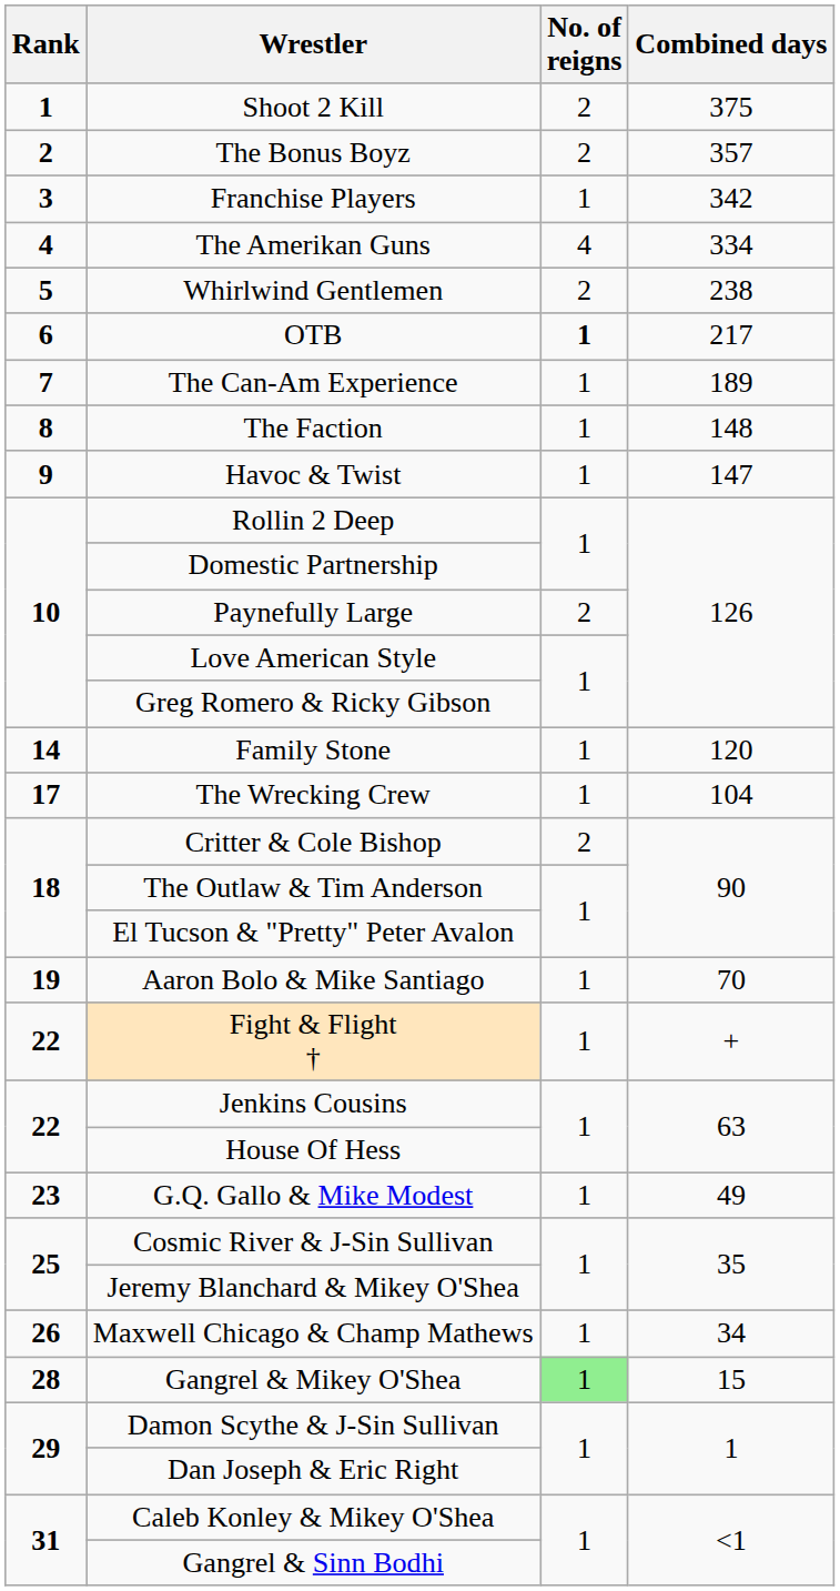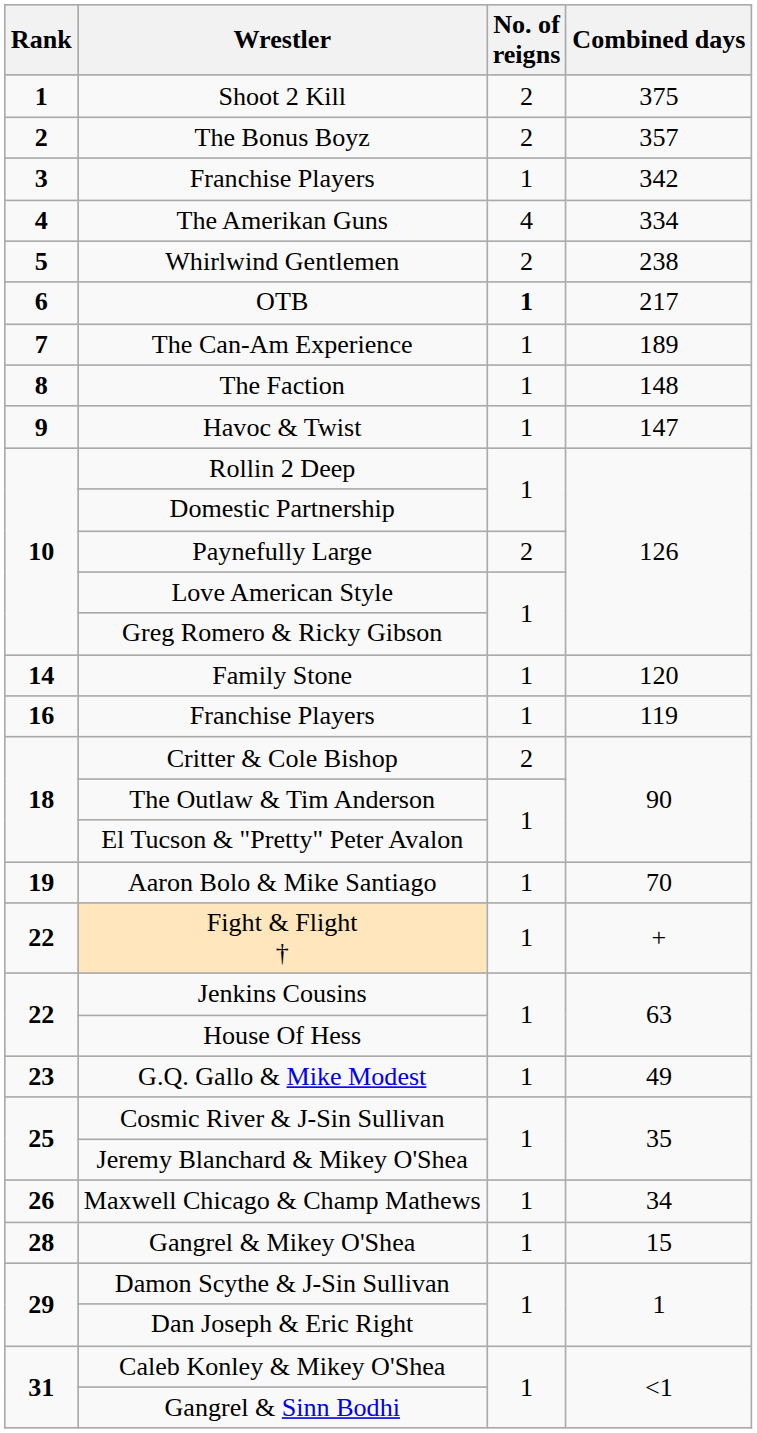 <table class="wikitable sortable" style="text-align: center">
 <tr>
 <th>Rank</th>
 <th>Wrestler</th>
 <th>No. of<br>reigns</th>
 <th data-sort-type="number">Combined days</th>
 </tr>
 <tr>
 <td><strong>1</strong></td>
 <td>Shoot 2 Kill<br> </td>
 <td>2</td>
 <td>375</td>
 </tr>
 <tr>
 <td><strong>2</strong></td>
 <td>The Bonus Boyz<br> </td>
 <td>2</td>
 <td>357</td>
 </tr>
 <tr>
 <td><strong>3</strong></td>
 <td>Franchise Players<br> </td>
 <td>1</td>
 <td>342</td>
 </tr>
 <tr>
 <td><strong>4</strong></td>
 <td>The Amerikan Guns<br> </td>
 <td>4</td>
 <td>334</td>
 </tr>
 <tr>
 <td><strong>5</strong></td>
 <td>Whirlwind Gentlemen<br> </td>
 <td>2</td>
 <td>238</td>
 </tr>
 <tr>
 <td><strong>6</strong></td>
 <td>OTB<br> </td>
 <td><strong>1</strong></td>
 <td>217</td>
 </tr>
 <tr>
 <td><strong>7</strong></td>
 <td>The Can-Am Experience<br> </td>
 <td>1</td>
 <td>189</td>
 </tr>
 <tr>
 <td><strong>8</strong></td>
 <td>The Faction<br> </td>
 <td>1</td>
 <td>148</td>
 </tr>
 <tr>
 <td><strong>9</strong></td>
 <td>Havoc & Twist</td>
 <td>1</td>
 <td>147</td>
 </tr>
 <tr>
 <td scope=row rowspan=5><strong>10</strong></td>
 <td>Rollin 2 Deep<br> </td>
 <td scope=row rowspan=2>1</td>
 <td scope=row rowspan=5>126</td>
 </tr>
 <tr>
 <td>Domestic Partnership<br> </td>
 </tr>
 <tr>
 <td>Paynefully Large<br> </td>
 <td>2</td>
 </tr>
 <tr>
 <td>Love American Style<br> </td>
 <td scope=row rowspan=2>1</td>
 </tr>
 <tr>
 <td>Greg Romero & Ricky Gibson</td>
 </tr>
 <tr>
 <td><strong>14</strong></td>
 <td>Family Stone<br> </td>
 <td>1</td>
 <td>120</td>
 </tr>
 <tr>
-<td><strong>17</strong></td>
-<td>The Wrecking Crew<br> </td>
+<td><strong>16</strong></td>
+<td>Franchise Players<br> </td>
 <td>1</td>
-<td>104</td>
+<td>119</td>
 </tr>
 <tr>
 <td scope=row rowspan=3><strong>18</strong></td>
 <td>Critter & Cole Bishop</td>
 <td>2</td>
 <td rowspan=3>90</td>
 </tr>
 <tr>
 <td>The Outlaw & Tim Anderson</td>
 <td scope=row rowspan=2>1</td>
 </tr>
 <tr>
 <td>El Tucson & "Pretty" Peter Avalon</td>
 </tr>
 <tr>
 <td><strong>19</strong></td>
 <td>Aaron Bolo & Mike Santiago</td>
 <td>1</td>
 <td>70</td>
 </tr>
 <tr>
 <td><strong>22</strong></td>
 <td style="background:#ffe6bd;">Fight & Flight<br> †</td>
 <td>1</td>
 <td>+</td>
 </tr>
 <tr>
 <td scope=row rowspan=2><strong>22</strong></td>
 <td>Jenkins Cousins<br> </td>
 <td scope=row rowspan=2>1</td>
 <td scope=row rowspan=2>63</td>
 </tr>
 <tr>
 <td>House Of Hess<br> </td>
 </tr>
 <tr>
 <td><strong>23</strong></td>
 <td>G.Q. Gallo & <a href='#'>Mike Modest</a></td>
 <td>1</td>
 <td>49</td>
 </tr>
 <tr>
 <td scope=row rowspan=2><strong>25</strong></td>
 <td>Cosmic River & J-Sin Sullivan</td>
 <td scope=row rowspan=2>1</td>
 <td scope=row rowspan=2>35</td>
 </tr>
 <tr>
 <td>Jeremy Blanchard & Mikey O'Shea</td>
 </tr>
 <tr>
 <td><strong>26</strong></td>
 <td>Maxwell Chicago & Champ Mathews</td>
 <td>1</td>
 <td>34</td>
 </tr>
 <tr>
 <td><strong>28</strong></td>
 <td>Gangrel & Mikey O'Shea</td>
-<td style="background: lightgreen;">1</td>
+<td>1</td>
 <td>15</td>
 </tr>
 <tr>
 <td scope=row rowspan=2><strong>29</strong></td>
 <td>Damon Scythe & J-Sin Sullivan</td>
 <td scope=row rowspan=2>1</td>
 <td scope=row rowspan=2>1</td>
 </tr>
 <tr>
 <td>Dan Joseph & Eric Right</td>
 </tr>
 <tr>
 <td scope=row rowspan=2><strong>31</strong></td>
 <td>Caleb Konley & Mikey O'Shea</td>
 <td scope=row rowspan=2>1</td>
 <td scope=row rowspan=2><1</td>
 </tr>
 <tr>
 <td>Gangrel & <a href='#'>Sinn Bodhi</a></td>
 </tr>
 </table>
